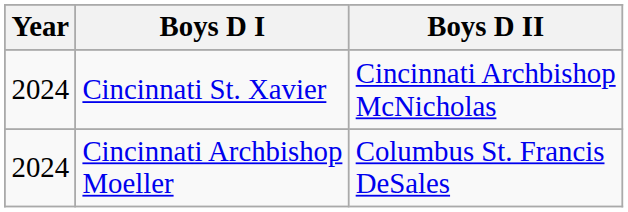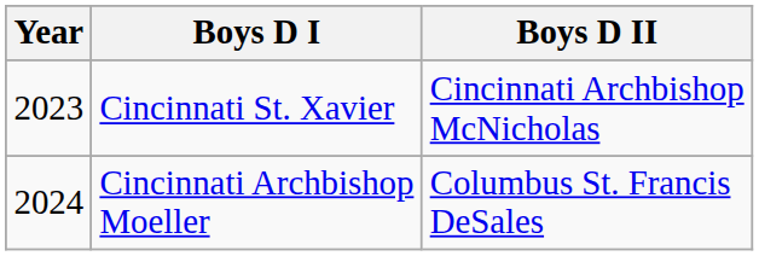 <table class="wikitable">
 <tr>
 <th>Year</th>
 <th>Boys D I</th>
 <th>Boys D II</th>
 </tr>
 <tr>
-<td>2024</td>
+<td>2023</td>
 <td><a href='#'>Cincinnati St. Xavier</a></td>
 <td><a href='#'>Cincinnati Archbishop</a><br><a href='#'>McNicholas</a></td>
 </tr>
 <tr>
 <td>2024</td>
 <td><a href='#'>Cincinnati Archbishop</a><br><a href='#'>Moeller</a></td>
 <td><a href='#'>Columbus St. Francis</a><br><a href='#'>DeSales</a></td>
 </tr>
 </table>
